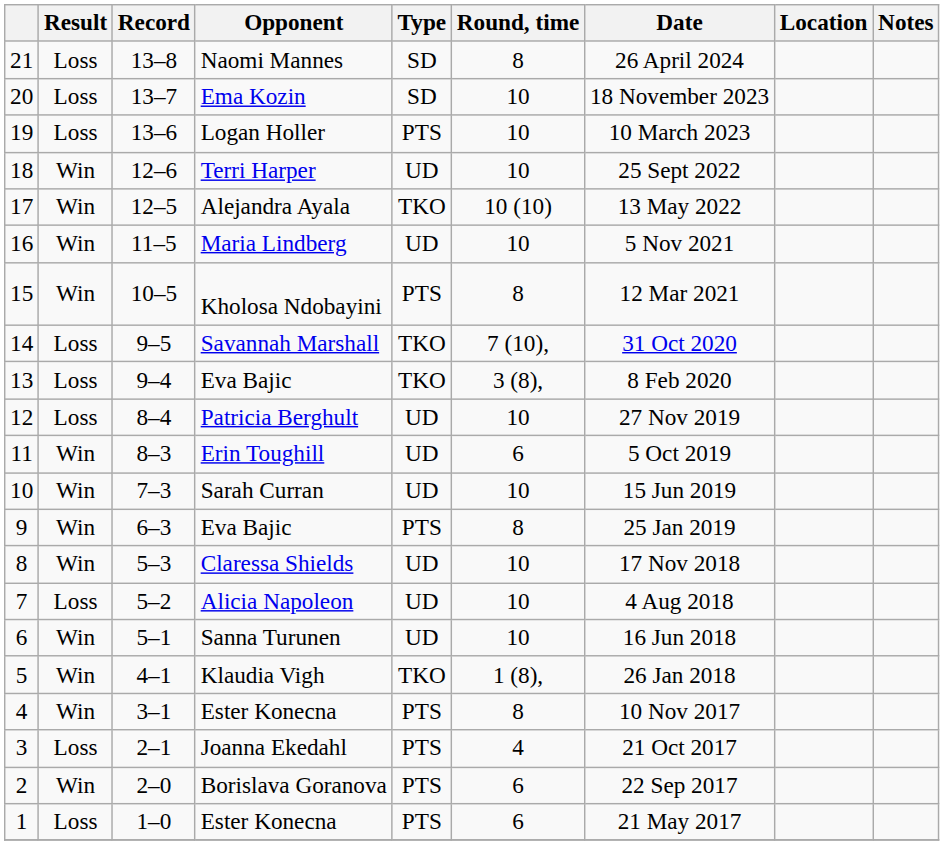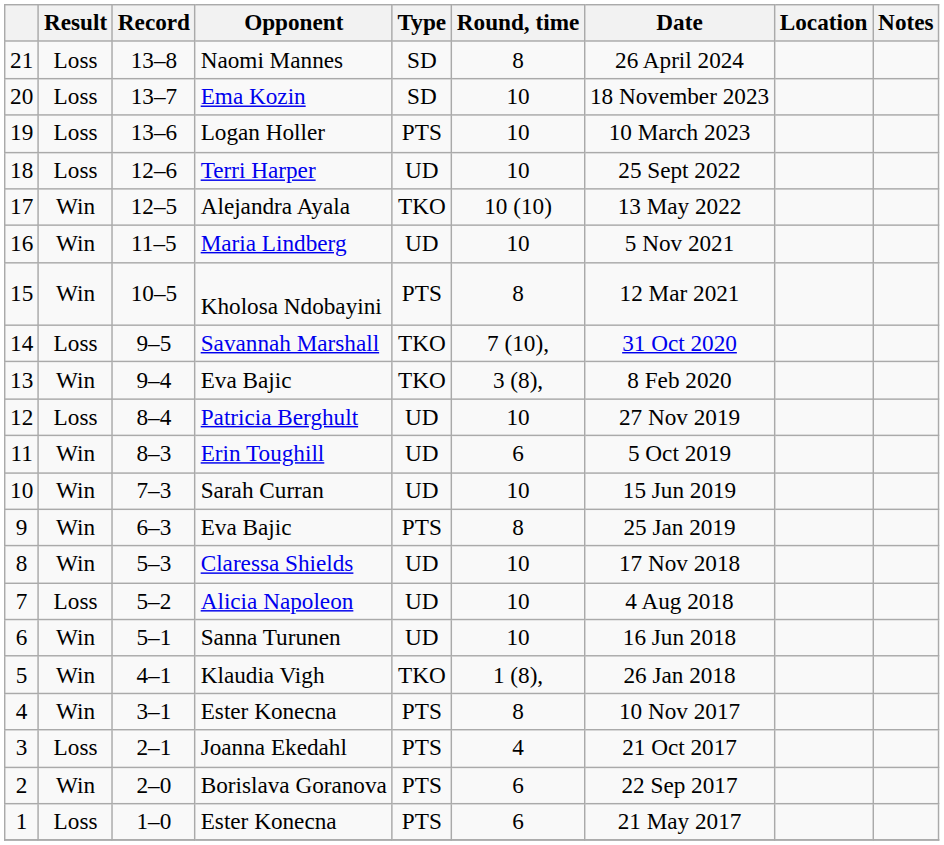 <table class="wikitable" style="text-align:center">
 <tr>
 <th></th>
 <th>Result</th>
 <th>Record</th>
 <th>Opponent</th>
 <th>Type</th>
 <th>Round, time</th>
 <th>Date</th>
 <th>Location</th>
 <th>Notes</th>
 </tr>
 <tr>
 <td>21</td>
 <td>Loss</td>
 <td>13–8</td>
 <td style="text-align:left;">Naomi Mannes</td>
 <td>SD</td>
 <td>8</td>
 <td>26 April 2024</td>
 <td style="text-align:left;"></td>
 <td></td>
 </tr>
 <tr>
 <td>20</td>
 <td>Loss</td>
 <td>13–7</td>
 <td style="text-align:left;"><a href='#'>Ema Kozin</a></td>
 <td>SD</td>
 <td>10</td>
 <td>18 November 2023</td>
 <td style="text-align:left;"></td>
 <td style="text-align:left;"></td>
 </tr>
 <tr>
 <td>19</td>
 <td>Loss</td>
 <td>13–6</td>
 <td align=left>Logan Holler</td>
 <td>PTS</td>
 <td>10</td>
 <td>10 March 2023</td>
 <td align="left"></td>
 <td></td>
 </tr>
 <tr>
 <td>18</td>
-<td>Win</td>
+<td>Loss</td>
 <td>12–6</td>
 <td style="text-align:left;"><a href='#'>Terri Harper</a></td>
 <td>UD</td>
 <td>10</td>
 <td>25 Sept 2022</td>
 <td style="text-align:left;"></td>
 <td style="text-align:left;"></td>
 </tr>
 <tr>
 <td>17</td>
 <td>Win</td>
 <td>12–5</td>
 <td style="text-align:left;">Alejandra Ayala</td>
 <td>TKO</td>
 <td>10 (10) </td>
 <td>13 May 2022</td>
 <td style="text-align:left;"></td>
 <td style="text-align:left;"></td>
 </tr>
 <tr>
 <td>16</td>
 <td>Win</td>
 <td>11–5</td>
 <td style="text-align:left;"><a href='#'>Maria Lindberg</a></td>
 <td>UD</td>
 <td>10</td>
 <td>5 Nov 2021</td>
 <td style="text-align:left;"></td>
 <td style="text-align:left;"></td>
 </tr>
 <tr>
 <td>15</td>
 <td>Win</td>
 <td>10–5</td>
 <td style="text-align:left;"><br>Kholosa Ndobayini</td>
 <td>PTS</td>
 <td>8</td>
 <td>12 Mar 2021</td>
 <td style="text-align:left;"><br></td>
 <td></td>
 </tr>
 <tr>
 <td>14</td>
 <td>Loss</td>
 <td>9–5</td>
 <td style="text-align:left;"><a href='#'>Savannah Marshall</a></td>
 <td>TKO</td>
 <td>7 (10), </td>
 <td><a href='#'>31 Oct 2020</a></td>
 <td style="text-align:left;"></td>
 <td style="text-align:left;"></td>
 </tr>
 <tr>
 <td>13</td>
-<td>Loss</td>
+<td>Win</td>
 <td>9–4</td>
 <td align=left>Eva Bajic</td>
 <td>TKO</td>
 <td>3 (8), </td>
 <td>8 Feb 2020</td>
 <td align=left></td>
 <td></td>
 </tr>
 <tr>
 <td>12</td>
 <td>Loss</td>
 <td>8–4</td>
 <td align=left><a href='#'>Patricia Berghult</a></td>
 <td>UD</td>
 <td>10</td>
 <td>27 Nov 2019</td>
 <td align="left"></td>
 <td align="left"></td>
 </tr>
 <tr>
 <td>11</td>
 <td>Win</td>
 <td>8–3</td>
 <td align="left"><a href='#'>Erin Toughill</a></td>
 <td>UD</td>
 <td>6</td>
 <td>5 Oct 2019</td>
 <td align="left"></td>
 <td></td>
 </tr>
 <tr>
 <td>10</td>
 <td>Win</td>
 <td>7–3</td>
 <td align="left">Sarah Curran</td>
 <td>UD</td>
 <td>10</td>
 <td>15 Jun 2019</td>
 <td align="left"></td>
 <td align="left"></td>
 </tr>
 <tr>
 <td>9</td>
 <td>Win</td>
 <td>6–3</td>
 <td align="left">Eva Bajic</td>
 <td>PTS</td>
 <td>8</td>
 <td>25 Jan 2019</td>
 <td align="left"></td>
 <td></td>
 </tr>
 <tr>
 <td>8</td>
 <td>Win</td>
 <td>5–3</td>
 <td align="left"><a href='#'>Claressa Shields</a></td>
 <td>UD</td>
 <td>10</td>
 <td>17 Nov 2018</td>
 <td align="left"></td>
 <td align="left"></td>
 </tr>
 <tr>
 <td>7</td>
 <td>Loss</td>
 <td>5–2</td>
 <td align="left"><a href='#'>Alicia Napoleon</a></td>
 <td>UD</td>
 <td>10</td>
 <td>4 Aug 2018</td>
 <td align="left"></td>
 <td align="left"></td>
 </tr>
 <tr>
 <td>6</td>
 <td>Win</td>
 <td>5–1</td>
 <td align="left">Sanna Turunen</td>
 <td>UD</td>
 <td>10</td>
 <td>16 Jun 2018</td>
 <td align="left"></td>
 <td align="left"></td>
 </tr>
 <tr>
 <td>5</td>
 <td>Win</td>
 <td>4–1</td>
 <td align="left">Klaudia Vigh</td>
 <td>TKO</td>
 <td>1 (8), </td>
 <td>26 Jan 2018</td>
 <td align="left"></td>
 <td></td>
 </tr>
 <tr>
 <td>4</td>
 <td>Win</td>
 <td>3–1</td>
 <td align="left">Ester Konecna</td>
 <td>PTS</td>
 <td>8</td>
 <td>10 Nov 2017</td>
 <td align="left"></td>
 <td></td>
 </tr>
 <tr>
 <td>3</td>
 <td>Loss</td>
 <td>2–1</td>
 <td align="left">Joanna Ekedahl</td>
 <td>PTS</td>
 <td>4</td>
 <td>21 Oct 2017</td>
 <td align="left"></td>
 <td></td>
 </tr>
 <tr>
 <td>2</td>
 <td>Win</td>
 <td>2–0</td>
 <td align="left">Borislava Goranova</td>
 <td>PTS</td>
 <td>6</td>
 <td>22 Sep 2017</td>
 <td align="left"></td>
 <td></td>
 </tr>
 <tr>
 <td>1</td>
 <td>Loss</td>
 <td>1–0</td>
 <td align="left">Ester Konecna</td>
 <td>PTS</td>
 <td>6</td>
 <td>21 May 2017</td>
 <td align="left"></td>
 <td></td>
 </tr>
 <tr>
 </tr>
 </table>
